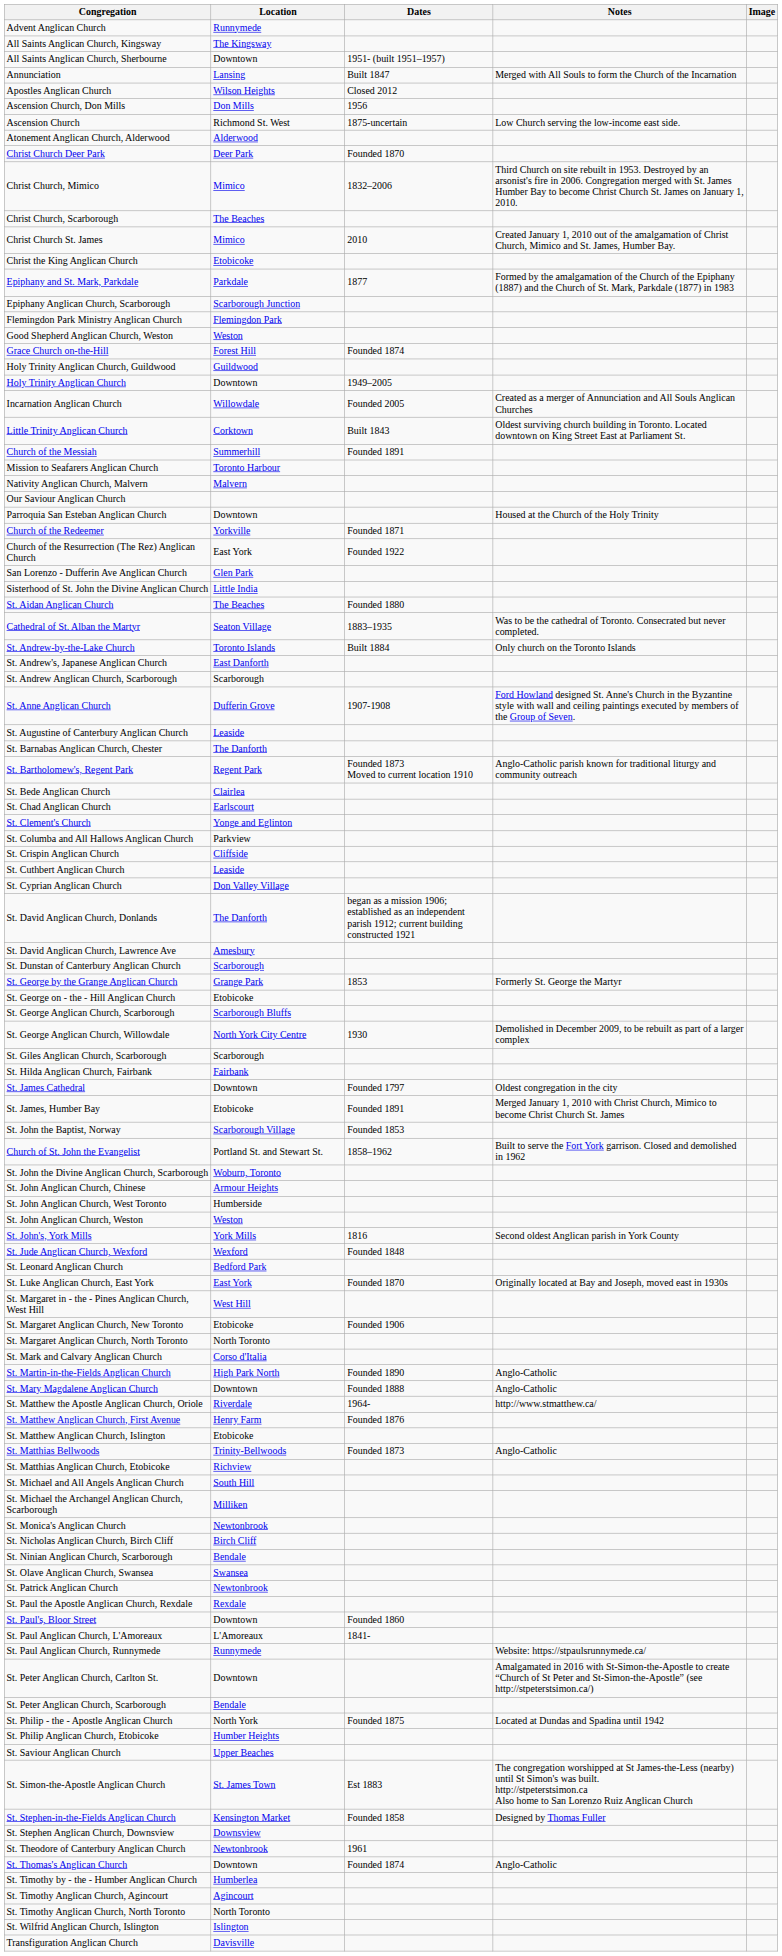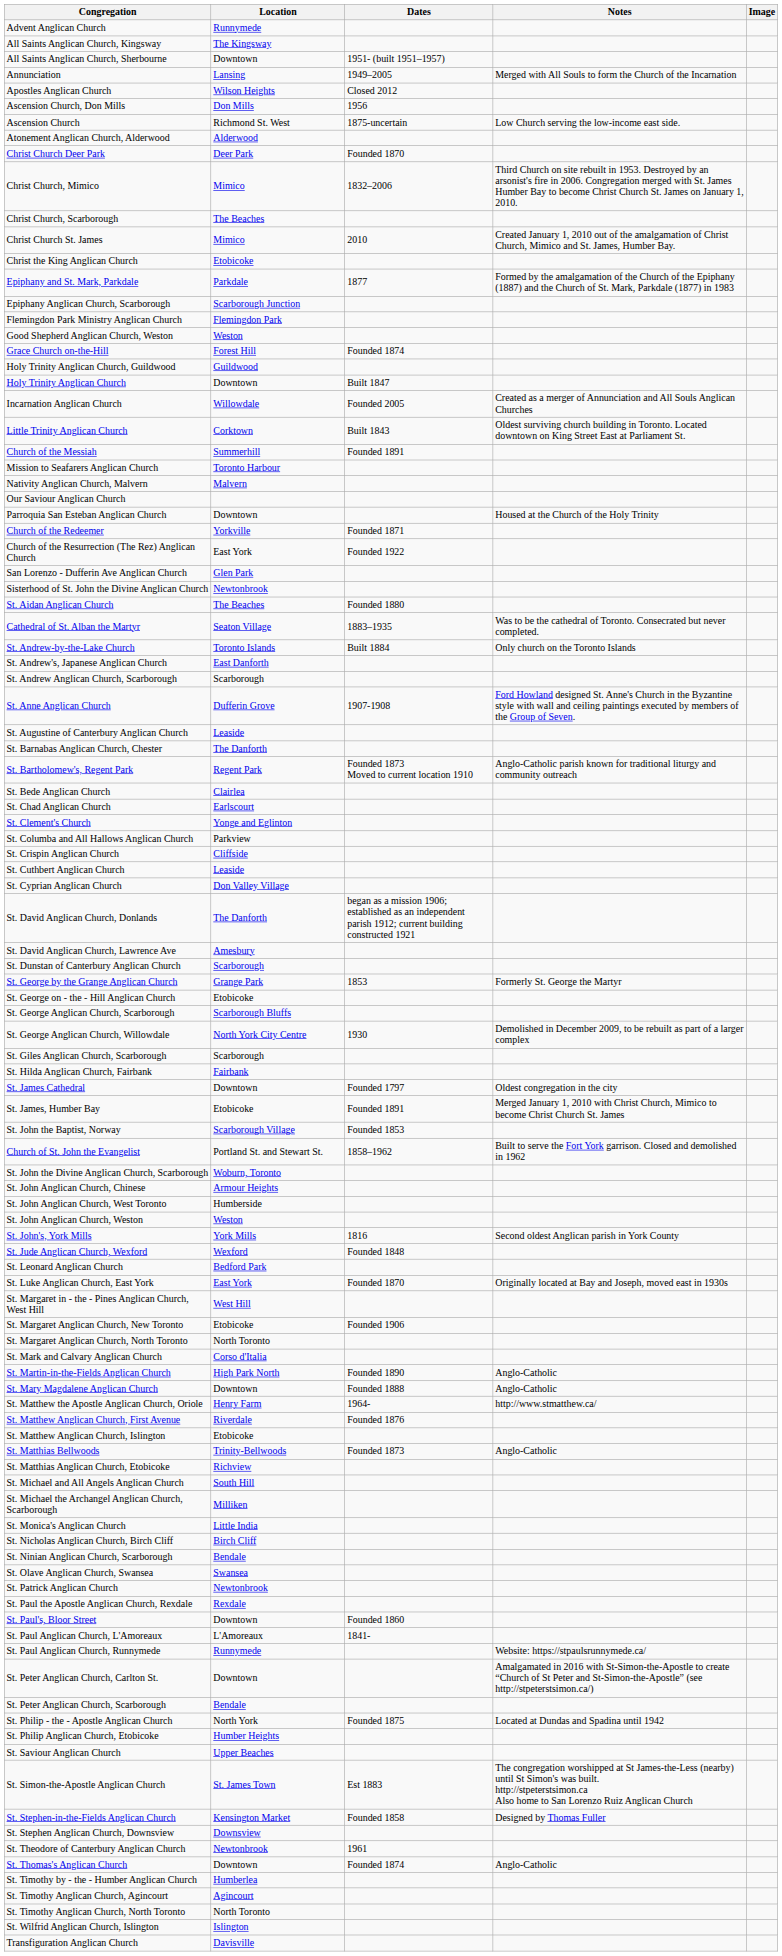 <table class="wikitable">
 <tr>
 <th width=28%>Congregation</th>
 <th width=18%>Location</th>
 <th width=20%>Dates</th>
 <th width=35%>Notes</th>
 <th width=7%>Image</th>
 </tr>
 <tr>
 <td>Advent Anglican Church</td>
 <td><a href='#'>Runnymede</a></td>
 <td></td>
 <td></td>
 <td></td>
 </tr>
 <tr>
 <td>All Saints Anglican Church, Kingsway</td>
 <td><a href='#'>The Kingsway</a></td>
 <td></td>
 <td></td>
 <td></td>
 </tr>
 <tr>
 <td>All Saints Anglican Church, Sherbourne</td>
 <td>Downtown</td>
 <td>1951- (built 1951–1957)</td>
 <td></td>
 <td></td>
 </tr>
 <tr>
 <td>Annunciation</td>
 <td><a href='#'>Lansing</a></td>
-<td>Built 1847</td>
+<td>1949–2005</td>
 <td>Merged with All Souls to form the Church of the Incarnation</td>
 <td></td>
 </tr>
 <tr>
 <td>Apostles Anglican Church</td>
 <td><a href='#'>Wilson Heights</a></td>
 <td>Closed 2012</td>
 <td></td>
 <td></td>
 </tr>
 <tr>
 <td>Ascension Church, Don Mills</td>
 <td><a href='#'>Don Mills</a></td>
 <td>1956</td>
 <td></td>
 <td></td>
 </tr>
 <tr>
 <td>Ascension Church</td>
 <td>Richmond St. West</td>
 <td>1875-uncertain</td>
 <td>Low Church serving the low-income east side.</td>
 <td></td>
 </tr>
 <tr>
 <td>Atonement Anglican Church, Alderwood</td>
 <td><a href='#'>Alderwood</a></td>
 <td></td>
 <td></td>
 <td></td>
 </tr>
 <tr>
 <td><a href='#'>Christ Church Deer Park</a></td>
 <td><a href='#'>Deer Park</a></td>
 <td>Founded 1870</td>
 <td></td>
 <td></td>
 </tr>
 <tr>
 <td>Christ Church, Mimico</td>
 <td><a href='#'>Mimico</a></td>
 <td>1832–2006</td>
 <td>Third Church on site rebuilt in 1953. Destroyed by an arsonist's fire in 2006. Congregation merged with St. James Humber Bay to become Christ Church St. James on January 1, 2010.</td>
 <td></td>
 </tr>
 <tr>
 <td>Christ Church, Scarborough</td>
 <td><a href='#'>The Beaches</a></td>
 <td></td>
 <td></td>
 <td></td>
 </tr>
 <tr>
 <td>Christ Church St. James</td>
 <td><a href='#'>Mimico</a></td>
 <td>2010</td>
 <td>Created January 1, 2010 out of the amalgamation of Christ Church, Mimico and St. James, Humber Bay.</td>
 <td></td>
 </tr>
 <tr>
 <td>Christ the King Anglican Church</td>
 <td><a href='#'>Etobicoke</a></td>
 <td></td>
 <td></td>
 <td></td>
 </tr>
 <tr>
 <td><a href='#'>Epiphany and St. Mark, Parkdale</a></td>
 <td><a href='#'>Parkdale</a></td>
 <td>1877</td>
 <td>Formed by the amalgamation of the Church of the Epiphany (1887) and the Church of St. Mark, Parkdale (1877) in 1983</td>
 <td></td>
 </tr>
 <tr>
 <td>Epiphany Anglican Church, Scarborough</td>
 <td><a href='#'>Scarborough Junction</a></td>
 <td></td>
 <td></td>
 <td></td>
 </tr>
 <tr>
 <td>Flemingdon Park Ministry Anglican Church</td>
 <td><a href='#'>Flemingdon Park</a></td>
 <td></td>
 <td></td>
 <td></td>
 </tr>
 <tr>
 <td>Good Shepherd Anglican Church, Weston</td>
 <td><a href='#'>Weston</a></td>
 <td></td>
 <td></td>
 <td></td>
 </tr>
 <tr>
 <td><a href='#'>Grace Church on-the-Hill</a></td>
 <td><a href='#'>Forest Hill</a></td>
 <td>Founded 1874</td>
 <td></td>
 <td></td>
 </tr>
 <tr>
 <td>Holy Trinity Anglican Church, Guildwood</td>
 <td><a href='#'>Guildwood</a></td>
 <td></td>
 <td></td>
 <td></td>
 </tr>
 <tr>
 <td><a href='#'>Holy Trinity Anglican Church</a></td>
 <td>Downtown</td>
-<td>1949–2005</td>
+<td>Built 1847</td>
 <td></td>
 <td></td>
 </tr>
 <tr>
 <td>Incarnation Anglican Church</td>
 <td><a href='#'>Willowdale</a></td>
 <td>Founded 2005</td>
 <td>Created as a merger of Annunciation and All Souls Anglican Churches</td>
 <td></td>
 </tr>
 <tr>
 <td><a href='#'>Little Trinity Anglican Church</a></td>
 <td><a href='#'>Corktown</a></td>
 <td>Built 1843</td>
 <td>Oldest surviving church building in Toronto. Located downtown on King Street East at Parliament St.</td>
 <td></td>
 </tr>
 <tr>
 <td><a href='#'>Church of the Messiah</a></td>
 <td><a href='#'>Summerhill</a></td>
 <td>Founded 1891</td>
 <td></td>
 <td></td>
 </tr>
 <tr>
 <td>Mission to Seafarers Anglican Church</td>
 <td><a href='#'>Toronto Harbour</a></td>
 <td></td>
 <td></td>
 <td></td>
 </tr>
 <tr>
 <td>Nativity Anglican Church, Malvern</td>
 <td><a href='#'>Malvern</a></td>
 <td></td>
 <td></td>
 <td></td>
 </tr>
 <tr>
 <td>Our Saviour Anglican Church</td>
 <td></td>
 <td></td>
 <td></td>
 <td></td>
 </tr>
 <tr>
 <td>Parroquia San Esteban Anglican Church</td>
 <td>Downtown</td>
 <td></td>
 <td>Housed at the Church of the Holy Trinity</td>
 <td></td>
 </tr>
 <tr>
 <td><a href='#'>Church of the Redeemer</a></td>
 <td><a href='#'>Yorkville</a></td>
 <td>Founded 1871</td>
 <td></td>
 <td></td>
 </tr>
 <tr>
 <td>Church of the Resurrection (The Rez) Anglican Church</td>
 <td>East York</td>
 <td>Founded 1922</td>
 <td></td>
 <td></td>
 </tr>
 <tr>
 <td>San Lorenzo - Dufferin Ave Anglican Church</td>
 <td><a href='#'>Glen Park</a></td>
 <td></td>
 <td></td>
 <td></td>
 </tr>
 <tr>
 <td>Sisterhood of St. John the Divine Anglican Church</td>
-<td><a href='#'>Little India</a></td>
+<td><a href='#'>Newtonbrook</a></td>
 <td></td>
 <td></td>
 <td></td>
 </tr>
 <tr>
 <td><a href='#'>St. Aidan Anglican Church</a></td>
 <td><a href='#'>The Beaches</a></td>
 <td>Founded 1880</td>
 <td></td>
 <td></td>
 </tr>
 <tr>
 <td><a href='#'>Cathedral of St. Alban the Martyr</a></td>
 <td><a href='#'>Seaton Village</a></td>
 <td>1883–1935</td>
 <td>Was to be the cathedral of Toronto. Consecrated but never completed.</td>
 <td></td>
 </tr>
 <tr>
 <td><a href='#'>St. Andrew-by-the-Lake Church</a></td>
 <td><a href='#'>Toronto Islands</a></td>
 <td>Built 1884</td>
 <td>Only church on the Toronto Islands</td>
 <td></td>
 </tr>
 <tr>
 <td>St. Andrew's, Japanese Anglican Church</td>
 <td><a href='#'>East Danforth</a></td>
 <td></td>
 <td></td>
 <td></td>
 </tr>
 <tr>
 <td>St. Andrew Anglican Church, Scarborough</td>
 <td>Scarborough</td>
 <td></td>
 <td></td>
 <td></td>
 </tr>
 <tr>
 <td><a href='#'>St. Anne Anglican Church</a></td>
 <td><a href='#'>Dufferin Grove</a></td>
 <td>1907-1908</td>
 <td><a href='#'>Ford Howland</a> designed St. Anne's Church in the Byzantine style with wall and ceiling paintings executed by members of the <a href='#'>Group of Seven</a>.</td>
 <td></td>
 </tr>
 <tr>
 <td>St. Augustine of Canterbury Anglican Church</td>
 <td><a href='#'>Leaside</a></td>
 <td></td>
 <td></td>
 <td></td>
 </tr>
 <tr>
 <td>St. Barnabas Anglican Church, Chester</td>
 <td><a href='#'>The Danforth</a></td>
 <td></td>
 <td></td>
 <td></td>
 </tr>
 <tr>
 <td><a href='#'>St. Bartholomew's, Regent Park</a></td>
 <td><a href='#'>Regent Park</a></td>
 <td>Founded 1873<br>Moved to current location 1910</td>
 <td>Anglo-Catholic parish known for traditional liturgy and community outreach</td>
 <td></td>
 </tr>
 <tr>
 <td>St. Bede Anglican Church</td>
 <td><a href='#'>Clairlea</a></td>
 <td></td>
 <td></td>
 <td></td>
 </tr>
 <tr>
 <td>St. Chad Anglican Church</td>
 <td><a href='#'>Earlscourt</a></td>
 <td></td>
 <td></td>
 <td></td>
 </tr>
 <tr>
 <td><a href='#'>St. Clement's Church</a></td>
 <td><a href='#'>Yonge and Eglinton</a></td>
 <td></td>
 <td></td>
 <td></td>
 </tr>
 <tr>
 <td>St. Columba and All Hallows Anglican Church</td>
 <td>Parkview</td>
 <td></td>
 <td></td>
 <td></td>
 </tr>
 <tr>
 <td>St. Crispin Anglican Church</td>
 <td><a href='#'>Cliffside</a></td>
 <td></td>
 <td></td>
 <td></td>
 </tr>
 <tr>
 <td>St. Cuthbert Anglican Church</td>
 <td><a href='#'>Leaside</a></td>
 <td></td>
 <td></td>
 <td></td>
 </tr>
 <tr>
 <td>St. Cyprian Anglican Church</td>
 <td><a href='#'>Don Valley Village</a></td>
 <td></td>
 <td></td>
 <td></td>
 </tr>
 <tr>
 <td>St. David Anglican Church, Donlands</td>
 <td><a href='#'>The Danforth</a></td>
 <td>began as a mission 1906; established as an independent parish 1912; current building constructed 1921</td>
 <td></td>
 <td></td>
 </tr>
 <tr>
 <td>St. David Anglican Church, Lawrence Ave</td>
 <td><a href='#'>Amesbury</a></td>
 <td></td>
 <td></td>
 <td></td>
 </tr>
 <tr>
 <td>St. Dunstan of Canterbury Anglican Church</td>
 <td><a href='#'>Scarborough</a></td>
 <td></td>
 <td></td>
 <td></td>
 </tr>
 <tr>
 <td><a href='#'>St. George by the Grange Anglican Church</a></td>
 <td><a href='#'>Grange Park</a></td>
 <td>1853</td>
 <td>Formerly St. George the Martyr</td>
 <td></td>
 </tr>
 <tr>
 <td>St. George on - the - Hill Anglican Church</td>
 <td>Etobicoke</td>
 <td></td>
 <td></td>
 <td></td>
 </tr>
 <tr>
 <td>St. George Anglican Church, Scarborough</td>
 <td><a href='#'>Scarborough Bluffs</a></td>
 <td></td>
 <td></td>
 <td></td>
 </tr>
 <tr>
 <td>St. George Anglican Church, Willowdale</td>
 <td><a href='#'>North York City Centre</a></td>
 <td>1930</td>
 <td>Demolished in December 2009, to be rebuilt as part of a larger complex</td>
 <td></td>
 </tr>
 <tr>
 <td>St. Giles Anglican Church, Scarborough</td>
 <td>Scarborough</td>
 <td></td>
 <td></td>
 <td></td>
 </tr>
 <tr>
 <td>St. Hilda Anglican Church, Fairbank</td>
 <td><a href='#'>Fairbank</a></td>
 <td></td>
 <td></td>
 <td></td>
 </tr>
 <tr>
 <td><a href='#'>St. James Cathedral</a></td>
 <td>Downtown</td>
 <td>Founded 1797</td>
 <td>Oldest congregation in the city</td>
 <td></td>
 </tr>
 <tr>
 <td>St. James, Humber Bay</td>
 <td>Etobicoke</td>
 <td>Founded 1891</td>
 <td>Merged January 1, 2010 with Christ Church, Mimico to become Christ Church St. James</td>
 <td></td>
 </tr>
 <tr>
 <td>St. John the Baptist, Norway</td>
 <td><a href='#'>Scarborough Village</a></td>
 <td>Founded 1853</td>
 <td></td>
 <td></td>
 </tr>
 <tr>
 <td><a href='#'>Church of St. John the Evangelist</a></td>
 <td>Portland St. and Stewart St.</td>
 <td>1858–1962</td>
 <td>Built to serve the <a href='#'>Fort York</a> garrison. Closed and demolished in 1962</td>
 <td></td>
 </tr>
 <tr>
 <td>St. John the Divine Anglican Church, Scarborough</td>
 <td><a href='#'>Woburn, Toronto</a></td>
 <td></td>
 <td></td>
 <td></td>
 </tr>
 <tr>
 <td>St. John Anglican Church, Chinese</td>
 <td><a href='#'>Armour Heights</a></td>
 <td></td>
 <td></td>
 <td></td>
 </tr>
 <tr>
 <td>St. John Anglican Church, West Toronto</td>
 <td>Humberside</td>
 <td></td>
 <td></td>
 <td></td>
 </tr>
 <tr>
 <td>St. John Anglican Church, Weston</td>
 <td><a href='#'>Weston</a></td>
 <td></td>
 <td></td>
 <td></td>
 </tr>
 <tr>
 <td><a href='#'>St. John's, York Mills</a></td>
 <td><a href='#'>York Mills</a></td>
 <td>1816</td>
 <td>Second oldest Anglican parish in York County</td>
 <td></td>
 </tr>
 <tr>
 <td><a href='#'>St. Jude Anglican Church, Wexford</a></td>
 <td><a href='#'>Wexford</a></td>
 <td>Founded 1848</td>
 <td></td>
 <td></td>
 </tr>
 <tr>
 <td>St. Leonard Anglican Church</td>
 <td><a href='#'>Bedford Park</a></td>
 <td></td>
 <td></td>
 <td></td>
 </tr>
 <tr>
 <td>St. Luke Anglican Church, East York</td>
 <td><a href='#'>East York</a></td>
 <td>Founded 1870</td>
 <td>Originally located at Bay and Joseph, moved east in 1930s</td>
 <td></td>
 </tr>
 <tr>
 <td>St. Margaret in - the - Pines Anglican Church, West Hill</td>
 <td><a href='#'>West Hill</a></td>
 <td></td>
 <td></td>
 <td></td>
 </tr>
 <tr>
 <td>St. Margaret Anglican Church, New Toronto</td>
 <td>Etobicoke</td>
 <td>Founded 1906</td>
 <td></td>
 <td></td>
 </tr>
 <tr>
 <td>St. Margaret Anglican Church, North Toronto</td>
 <td>North Toronto</td>
 <td></td>
 <td></td>
 <td></td>
 </tr>
 <tr>
 <td>St. Mark and Calvary Anglican Church</td>
 <td><a href='#'>Corso d'Italia</a></td>
 <td></td>
 <td></td>
 <td></td>
 </tr>
 <tr>
 <td><a href='#'>St. Martin-in-the-Fields Anglican Church</a></td>
 <td><a href='#'>High Park North</a></td>
 <td>Founded 1890</td>
 <td>Anglo-Catholic</td>
 <td></td>
 </tr>
 <tr>
 <td><a href='#'>St. Mary Magdalene Anglican Church</a></td>
 <td>Downtown</td>
 <td>Founded 1888</td>
 <td>Anglo-Catholic</td>
 <td></td>
 </tr>
 <tr>
 <td>St. Matthew the Apostle Anglican Church, Oriole</td>
-<td><a href='#'>Riverdale</a></td>
+<td><a href='#'>Henry Farm</a></td>
 <td>1964-</td>
 <td>http://www.stmatthew.ca/</td>
 <td></td>
 </tr>
 <tr>
 <td><a href='#'>St. Matthew Anglican Church, First Avenue</a></td>
-<td><a href='#'>Henry Farm</a></td>
+<td><a href='#'>Riverdale</a></td>
 <td>Founded 1876</td>
 <td></td>
 <td></td>
 </tr>
 <tr>
 <td>St. Matthew Anglican Church, Islington</td>
 <td>Etobicoke</td>
 <td></td>
 <td></td>
 <td></td>
 </tr>
 <tr>
 <td><a href='#'>St. Matthias Bellwoods</a></td>
 <td><a href='#'>Trinity-Bellwoods</a></td>
 <td>Founded 1873</td>
 <td>Anglo-Catholic</td>
 <td></td>
 </tr>
 <tr>
 <td>St. Matthias Anglican Church, Etobicoke</td>
 <td><a href='#'>Richview</a></td>
 <td></td>
 <td></td>
 <td></td>
 </tr>
 <tr>
 <td>St. Michael and All Angels Anglican Church</td>
 <td><a href='#'>South Hill</a></td>
 <td></td>
 <td></td>
 <td></td>
 </tr>
 <tr>
 <td>St. Michael the Archangel Anglican Church, Scarborough</td>
 <td><a href='#'>Milliken</a></td>
 <td></td>
 <td></td>
 <td></td>
 </tr>
 <tr>
 <td>St. Monica's Anglican Church</td>
-<td><a href='#'>Newtonbrook</a></td>
+<td><a href='#'>Little India</a></td>
 <td></td>
 <td></td>
 <td></td>
 </tr>
 <tr>
 <td>St. Nicholas Anglican Church, Birch Cliff</td>
 <td><a href='#'>Birch Cliff</a></td>
 <td></td>
 <td></td>
 <td></td>
 </tr>
 <tr>
 <td>St. Ninian Anglican Church, Scarborough</td>
 <td><a href='#'>Bendale</a></td>
 <td></td>
 <td></td>
 <td></td>
 </tr>
 <tr>
 <td>St. Olave Anglican Church, Swansea</td>
 <td><a href='#'>Swansea</a></td>
 <td></td>
 <td></td>
 <td></td>
 </tr>
 <tr>
 <td>St. Patrick Anglican Church</td>
 <td><a href='#'>Newtonbrook</a></td>
 <td></td>
 <td></td>
 <td></td>
 </tr>
 <tr>
 <td>St. Paul the Apostle Anglican Church, Rexdale</td>
 <td><a href='#'>Rexdale</a></td>
 <td></td>
 <td></td>
 <td></td>
 </tr>
 <tr>
 <td><a href='#'>St. Paul's, Bloor Street</a></td>
 <td>Downtown</td>
 <td>Founded 1860</td>
 <td></td>
 <td></td>
 </tr>
 <tr>
 <td>St. Paul Anglican Church, L'Amoreaux</td>
 <td>L'Amoreaux</td>
 <td>1841-</td>
 <td></td>
 <td></td>
 </tr>
 <tr>
 <td>St. Paul Anglican Church, Runnymede</td>
 <td><a href='#'>Runnymede</a></td>
 <td></td>
 <td>Website: https://stpaulsrunnymede.ca/</td>
 <td></td>
 </tr>
 <tr>
 <td>St. Peter Anglican Church, Carlton St.</td>
 <td>Downtown</td>
 <td></td>
 <td>Amalgamated in 2016 with St-Simon-the-Apostle to create “Church of St Peter and St-Simon-the-Apostle” (see http://stpeterstsimon.ca/)</td>
 <td></td>
 </tr>
 <tr>
 <td>St. Peter Anglican Church, Scarborough</td>
 <td><a href='#'>Bendale</a></td>
 <td></td>
 <td></td>
 <td></td>
 </tr>
 <tr>
 <td>St. Philip - the - Apostle Anglican Church</td>
 <td>North York</td>
 <td>Founded 1875</td>
 <td>Located at Dundas and Spadina until 1942</td>
 <td></td>
 </tr>
 <tr>
 <td>St. Philip Anglican Church, Etobicoke</td>
 <td><a href='#'>Humber Heights</a></td>
 <td></td>
 <td></td>
 <td></td>
 </tr>
 <tr>
 <td>St. Saviour Anglican Church</td>
 <td><a href='#'>Upper Beaches</a></td>
 <td></td>
 <td></td>
 <td></td>
 </tr>
 <tr>
 <td>St. Simon-the-Apostle Anglican Church</td>
 <td><a href='#'>St. James Town</a></td>
 <td>Est 1883</td>
 <td>The congregation worshipped at St James-the-Less (nearby) until St Simon's was built.<br>http://stpeterstsimon.ca<br>Also home to San Lorenzo Ruiz Anglican Church</td>
 <td></td>
 </tr>
 <tr>
 <td><a href='#'>St. Stephen-in-the-Fields Anglican Church</a></td>
 <td><a href='#'>Kensington Market</a></td>
 <td>Founded 1858</td>
 <td>Designed by <a href='#'>Thomas Fuller</a></td>
 <td></td>
 </tr>
 <tr>
 <td>St. Stephen Anglican Church, Downsview</td>
 <td><a href='#'>Downsview</a></td>
 <td></td>
 <td></td>
 <td></td>
 </tr>
 <tr>
 <td>St. Theodore of Canterbury Anglican Church</td>
 <td><a href='#'>Newtonbrook</a></td>
 <td>1961</td>
 <td></td>
 <td></td>
 </tr>
 <tr>
 <td><a href='#'>St. Thomas's Anglican Church</a></td>
 <td>Downtown</td>
 <td>Founded 1874</td>
 <td>Anglo-Catholic</td>
 <td></td>
 </tr>
 <tr>
 <td>St. Timothy by - the - Humber Anglican Church</td>
 <td><a href='#'>Humberlea</a></td>
 <td></td>
 <td></td>
 <td></td>
 </tr>
 <tr>
 <td>St. Timothy Anglican Church, Agincourt</td>
 <td><a href='#'>Agincourt</a></td>
 <td></td>
 <td></td>
 <td></td>
 </tr>
 <tr>
 <td>St. Timothy Anglican Church, North Toronto</td>
 <td>North Toronto</td>
 <td></td>
 <td></td>
 <td></td>
 </tr>
 <tr>
 <td>St. Wilfrid Anglican Church, Islington</td>
 <td><a href='#'>Islington</a></td>
 <td></td>
 <td></td>
 <td></td>
 </tr>
 <tr>
 <td>Transfiguration Anglican Church</td>
 <td><a href='#'>Davisville</a></td>
 <td></td>
 <td></td>
 <td></td>
 </tr>
 </table>
